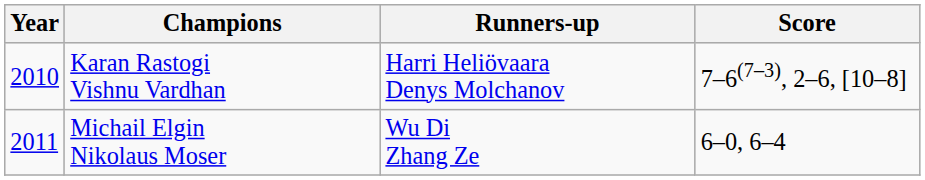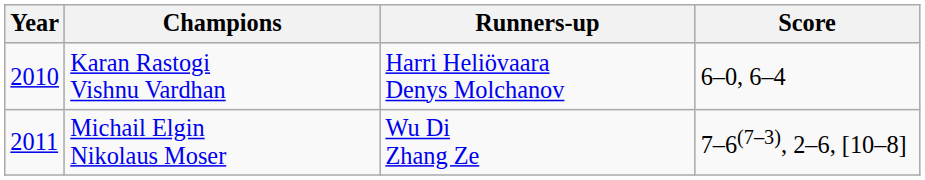 <table class="wikitable">
 <tr>
 <th>Year</th>
 <th width="200">Champions</th>
 <th width="200">Runners-up</th>
 <th width="140">Score</th>
 </tr>
 <tr>
 <td><a href='#'>2010</a></td>
 <td> <a href='#'>Karan Rastogi</a><br> <a href='#'>Vishnu Vardhan</a></td>
 <td> <a href='#'>Harri Heliövaara</a><br> <a href='#'>Denys Molchanov</a></td>
-<td>7–6<sup>(7–3)</sup>, 2–6, [10–8]</td>
+<td>6–0, 6–4</td>
 </tr>
 <tr>
 <td><a href='#'>2011</a></td>
 <td> <a href='#'>Michail Elgin</a><br> <a href='#'>Nikolaus Moser</a></td>
 <td> <a href='#'>Wu Di</a><br> <a href='#'>Zhang Ze</a></td>
-<td>6–0, 6–4</td>
+<td>7–6<sup>(7–3)</sup>, 2–6, [10–8]</td>
 </tr>
 </table>
